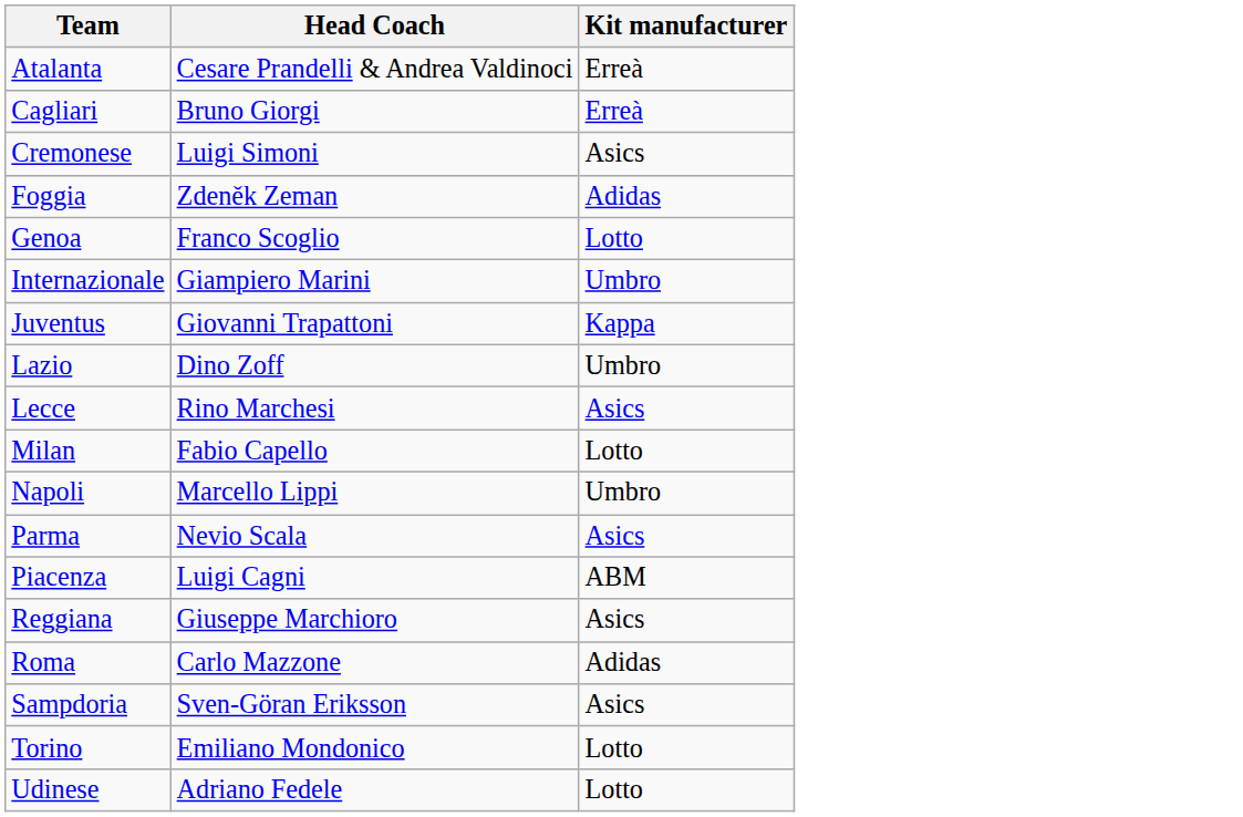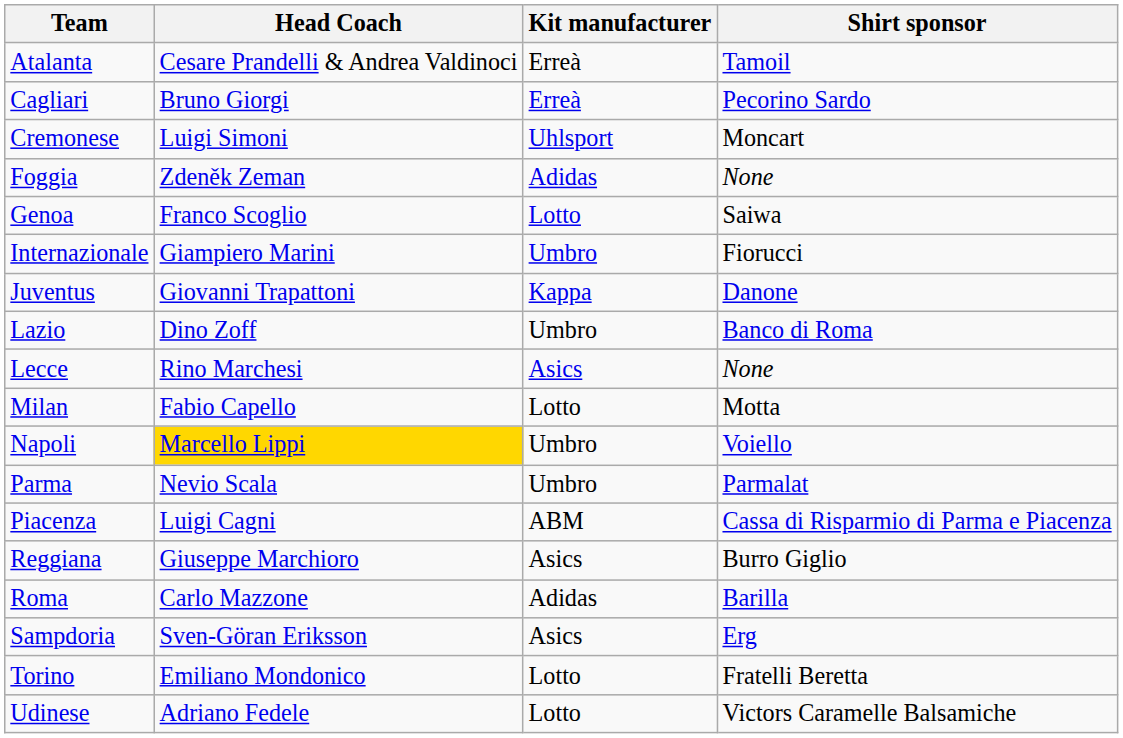 <table class="wikitable sortable">
 <tr>
 <th>Team</th>
 <th>Head Coach</th>
 <th>Kit manufacturer</th>
+<th>Shirt sponsor</th>
 </tr>
 <tr>
 <td><a href='#'>Atalanta</a></td>
 <td> <a href='#'>Cesare Prandelli</a> &  Andrea Valdinoci</td>
 <td>Erreà</td>
+<td><a href='#'>Tamoil</a></td>
 </tr>
 <tr>
 <td><a href='#'>Cagliari</a></td>
 <td> <a href='#'>Bruno Giorgi</a></td>
 <td><a href='#'>Erreà</a></td>
+<td><a href='#'>Pecorino Sardo</a></td>
 </tr>
 <tr>
 <td><a href='#'>Cremonese</a></td>
 <td> <a href='#'>Luigi Simoni</a></td>
-<td>Asics</td>
+<td><a href='#'>Uhlsport</a></td>
+<td>Moncart</td>
 </tr>
 <tr>
 <td><a href='#'>Foggia</a></td>
 <td> <a href='#'>Zdeněk Zeman</a></td>
 <td><a href='#'>Adidas</a></td>
+<td><em>None</em></td>
 </tr>
 <tr>
 <td><a href='#'>Genoa</a></td>
 <td> <a href='#'>Franco Scoglio</a></td>
 <td><a href='#'>Lotto</a></td>
+<td>Saiwa</td>
 </tr>
 <tr>
 <td><a href='#'>Internazionale</a></td>
 <td> <a href='#'>Giampiero Marini</a></td>
 <td><a href='#'>Umbro</a></td>
+<td>Fiorucci</td>
 </tr>
 <tr>
 <td><a href='#'>Juventus</a></td>
 <td> <a href='#'>Giovanni Trapattoni</a></td>
 <td><a href='#'>Kappa</a></td>
+<td><a href='#'>Danone</a></td>
 </tr>
 <tr>
 <td><a href='#'>Lazio</a></td>
 <td> <a href='#'>Dino Zoff</a></td>
 <td>Umbro</td>
+<td><a href='#'>Banco di Roma</a></td>
 </tr>
 <tr>
 <td><a href='#'>Lecce</a></td>
 <td> <a href='#'>Rino Marchesi</a></td>
 <td><a href='#'>Asics</a></td>
+<td><em>None</em></td>
 </tr>
 <tr>
 <td><a href='#'>Milan</a></td>
 <td> <a href='#'>Fabio Capello</a></td>
 <td>Lotto</td>
+<td>Motta</td>
 </tr>
 <tr>
 <td><a href='#'>Napoli</a></td>
-<td> <a href='#'>Marcello Lippi</a></td>
+<td style="background: gold;"> <a href='#'>Marcello Lippi</a></td>
 <td>Umbro</td>
+<td><a href='#'>Voiello</a></td>
 </tr>
 <tr>
 <td><a href='#'>Parma</a></td>
 <td> <a href='#'>Nevio Scala</a></td>
-<td><a href='#'>Asics</a></td>
+<td>Umbro</td>
+<td><a href='#'>Parmalat</a></td>
 </tr>
 <tr>
 <td><a href='#'>Piacenza</a></td>
 <td> <a href='#'>Luigi Cagni</a></td>
 <td>ABM</td>
+<td><a href='#'>Cassa di Risparmio di Parma e Piacenza</a></td>
 </tr>
 <tr>
 <td><a href='#'>Reggiana</a></td>
 <td> <a href='#'>Giuseppe Marchioro</a></td>
 <td>Asics</td>
+<td>Burro Giglio</td>
 </tr>
 <tr>
 <td><a href='#'>Roma</a></td>
 <td> <a href='#'>Carlo Mazzone</a></td>
 <td>Adidas</td>
+<td><a href='#'>Barilla</a></td>
 </tr>
 <tr>
 <td><a href='#'>Sampdoria</a></td>
 <td> <a href='#'>Sven-Göran Eriksson</a></td>
 <td>Asics</td>
+<td><a href='#'>Erg</a></td>
 </tr>
 <tr>
 <td><a href='#'>Torino</a></td>
 <td> <a href='#'>Emiliano Mondonico</a></td>
 <td>Lotto</td>
+<td>Fratelli Beretta</td>
 </tr>
 <tr>
 <td><a href='#'>Udinese</a></td>
 <td> <a href='#'>Adriano Fedele</a></td>
 <td>Lotto</td>
+<td>Victors Caramelle Balsamiche</td>
 </tr>
 </table>
